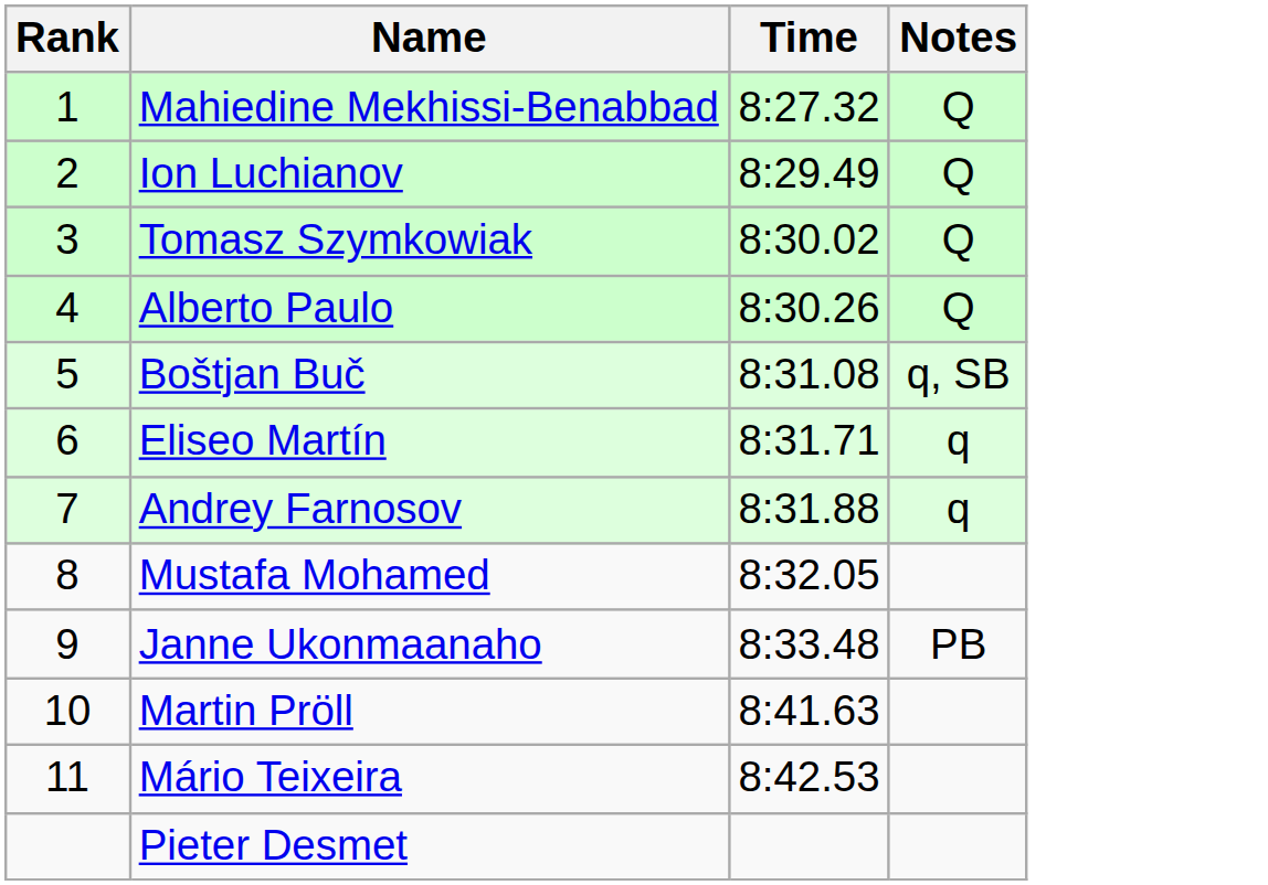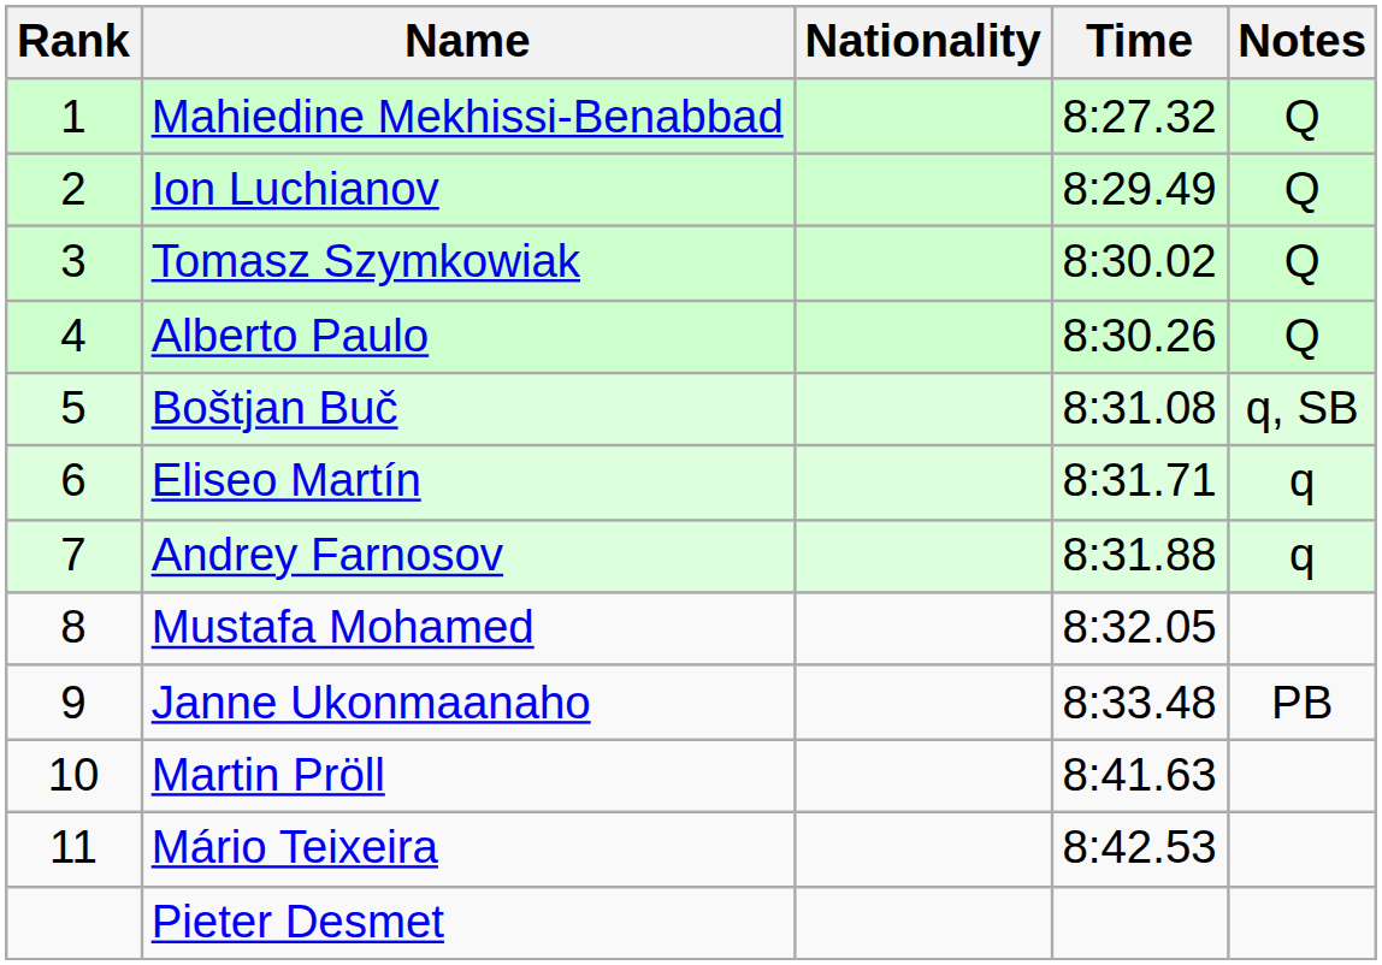 <table class="wikitable sortable" style="text-align:center">
 <tr>
 <th>Rank</th>
 <th>Name</th>
+<th>Nationality</th>
 <th>Time</th>
 <th>Notes</th>
 </tr>
 <tr bgcolor=ccffcc>
 <td>1</td>
 <td align="left"><a href='#'>Mahiedine Mekhissi-Benabbad</a></td>
+<td align=left></td>
 <td>8:27.32</td>
 <td>Q</td>
 </tr>
 <tr bgcolor=ccffcc>
 <td>2</td>
 <td align="left"><a href='#'>Ion Luchianov</a></td>
+<td align=left></td>
 <td>8:29.49</td>
 <td>Q</td>
 </tr>
 <tr bgcolor=ccffcc>
 <td>3</td>
 <td align="left"><a href='#'>Tomasz Szymkowiak</a></td>
+<td align=left></td>
 <td>8:30.02</td>
 <td>Q</td>
 </tr>
 <tr bgcolor=ccffcc>
 <td>4</td>
 <td align="left"><a href='#'>Alberto Paulo</a></td>
+<td align=left></td>
 <td>8:30.26</td>
 <td>Q</td>
 </tr>
 <tr bgcolor=ddffdd>
 <td>5</td>
 <td align="left"><a href='#'>Boštjan Buč</a></td>
+<td align=left></td>
 <td>8:31.08</td>
 <td>q, SB</td>
 </tr>
 <tr bgcolor=ddffdd>
 <td>6</td>
 <td align="left"><a href='#'>Eliseo Martín</a></td>
+<td align=left></td>
 <td>8:31.71</td>
 <td>q</td>
 </tr>
 <tr bgcolor=ddffdd>
 <td>7</td>
 <td align="left"><a href='#'>Andrey Farnosov</a></td>
+<td align=left></td>
 <td>8:31.88</td>
 <td>q</td>
 </tr>
 <tr>
 <td>8</td>
 <td align="left"><a href='#'>Mustafa Mohamed</a></td>
+<td align=left></td>
 <td>8:32.05</td>
 <td></td>
 </tr>
 <tr>
 <td>9</td>
 <td align="left"><a href='#'>Janne Ukonmaanaho</a></td>
+<td align=left></td>
 <td>8:33.48</td>
 <td>PB</td>
 </tr>
 <tr>
 <td>10</td>
 <td align="left"><a href='#'>Martin Pröll</a></td>
+<td align=left></td>
 <td>8:41.63</td>
 <td></td>
 </tr>
 <tr>
 <td>11</td>
 <td align="left"><a href='#'>Mário Teixeira</a></td>
+<td align=left></td>
 <td>8:42.53</td>
 <td></td>
 </tr>
 <tr>
 <td></td>
 <td align="left"><a href='#'>Pieter Desmet</a></td>
+<td align=left></td>
 <td></td>
 <td></td>
 </tr>
 </table>
